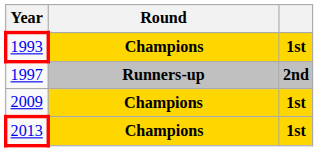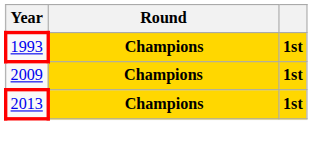 <table class="wikitable" style="text-align: center; font-size:90%">
 <tr>
 <th>Year</th>
 <th style="width:200px">Round</th>
 <th></th>
 </tr>
 <tr>
 <td style="border: 3px solid red"><a href='#'>1993</a></td>
 <td bgcolor=Gold><strong>Champions</strong></td>
 <td bgcolor=Gold><strong>1st</strong></td>
 </tr>
 <tr>
-<td><a href='#'>1997</a></td>
-<td bgcolor=Silver><strong>Runners-up</strong></td>
-<td bgcolor=Silver><strong>2nd</strong></td>
-</tr>
-<tr>
 <td><a href='#'>2009</a></td>
 <td bgcolor=Gold><strong>Champions</strong></td>
 <td bgcolor=Gold><strong>1st</strong></td>
 </tr>
 <tr>
 <td style="border: 3px solid red"><a href='#'>2013</a></td>
 <td bgcolor=Gold><strong>Champions</strong></td>
 <td bgcolor=Gold><strong>1st</strong></td>
 </tr>
 </table>
